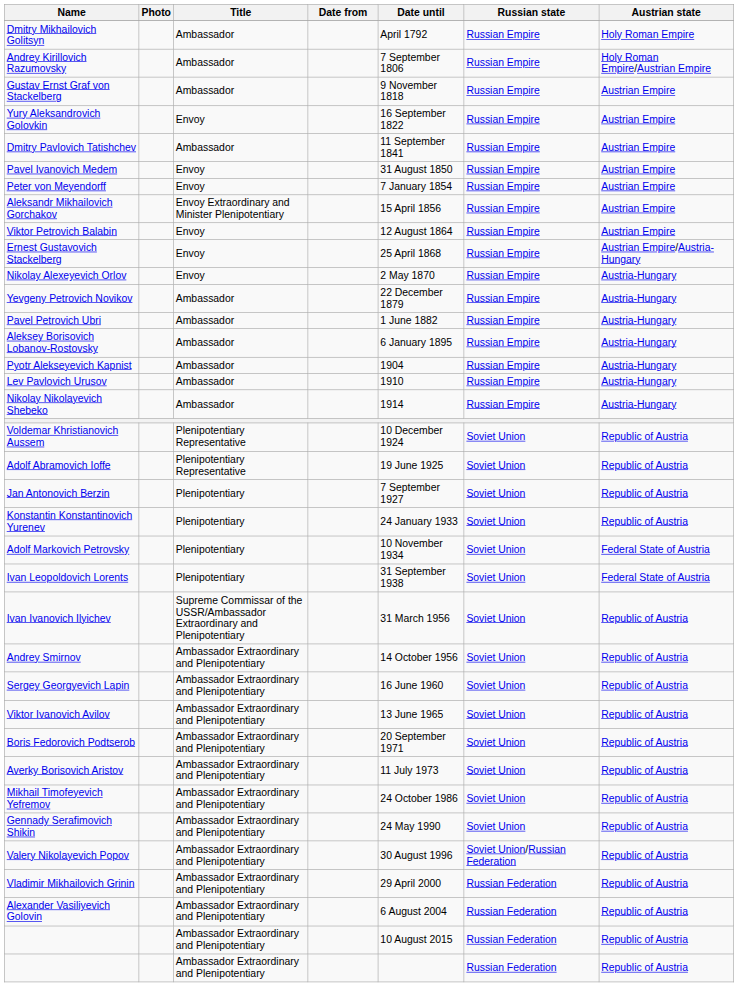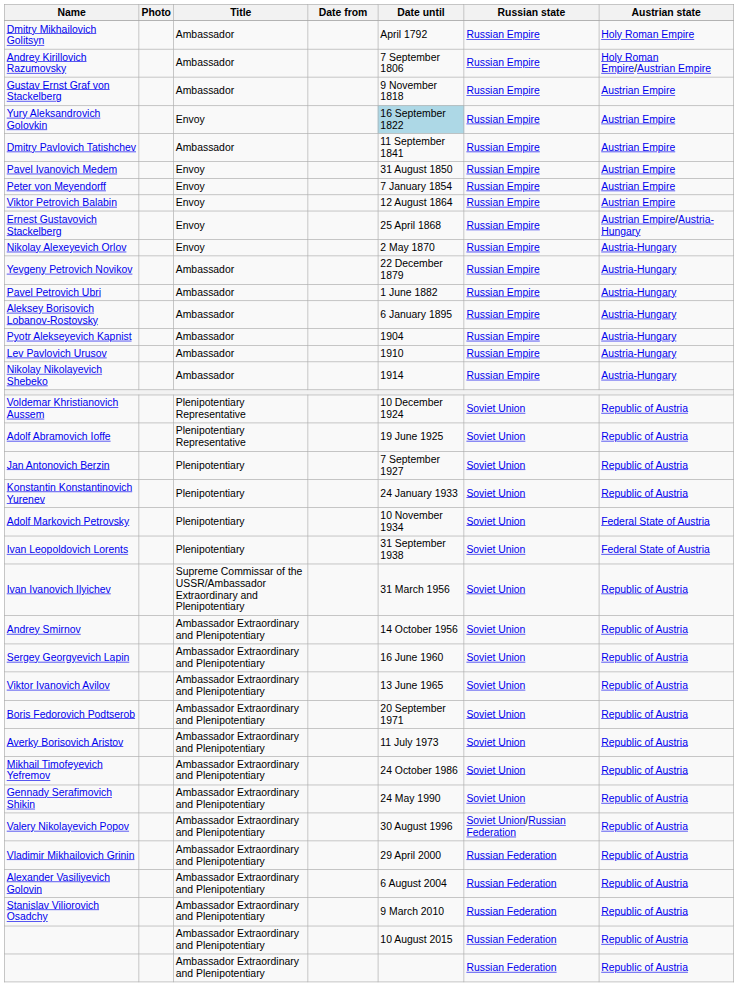 <table class="wikitable sortable">
 <tr valign="middle">
 <th width=200>Name</th>
 <th class="unsortable">Photo</th>
 <th width=200>Title</th>
 <th width=100>Date from</th>
 <th width=125 class="unsortable">Date until</th>
 <th width=200 class="unsortable">Russian state</th>
 <th width=200 class="unsortable">Austrian state</th>
 </tr>
 <tr style="font-weight:bold; background-color: #DDDDDD">
 </tr>
 <tr>
 <td><a href='#'>Dmitry Mikhailovich Golitsyn</a></td>
 <td></td>
 <td>Ambassador</td>
 <td></td>
 <td>April 1792</td>
 <td><a href='#'>Russian Empire</a></td>
 <td><a href='#'>Holy Roman Empire</a></td>
 </tr>
 <tr>
 <td><a href='#'>Andrey Kirillovich Razumovsky</a></td>
 <td></td>
 <td>Ambassador</td>
 <td></td>
 <td>7 September 1806</td>
 <td><a href='#'>Russian Empire</a></td>
 <td><a href='#'>Holy Roman Empire</a>/<a href='#'>Austrian Empire</a></td>
 </tr>
 <tr>
 <td><a href='#'>Gustav Ernst Graf von Stackelberg</a></td>
 <td></td>
 <td>Ambassador</td>
 <td></td>
 <td>9 November 1818</td>
 <td><a href='#'>Russian Empire</a></td>
 <td><a href='#'>Austrian Empire</a></td>
 </tr>
 <tr>
 <td><a href='#'>Yury Aleksandrovich Golovkin</a></td>
 <td></td>
 <td>Envoy</td>
 <td></td>
-<td>16 September 1822</td>
+<td style="background: lightblue;">16 September 1822</td>
 <td><a href='#'>Russian Empire</a></td>
 <td><a href='#'>Austrian Empire</a></td>
 </tr>
 <tr>
 <td><a href='#'>Dmitry Pavlovich Tatishchev</a></td>
 <td></td>
 <td>Ambassador</td>
 <td></td>
 <td>11 September 1841</td>
 <td><a href='#'>Russian Empire</a></td>
 <td><a href='#'>Austrian Empire</a></td>
 </tr>
 <tr>
 <td><a href='#'>Pavel Ivanovich Medem</a></td>
 <td></td>
 <td>Envoy</td>
 <td></td>
 <td>31 August 1850</td>
 <td><a href='#'>Russian Empire</a></td>
 <td><a href='#'>Austrian Empire</a></td>
 </tr>
 <tr>
 <td><a href='#'>Peter von Meyendorff</a></td>
 <td></td>
 <td>Envoy</td>
 <td></td>
 <td>7 January 1854</td>
-<td><a href='#'>Russian Empire</a></td>
-<td><a href='#'>Austrian Empire</a></td>
-</tr>
-<tr>
-<td><a href='#'>Aleksandr Mikhailovich Gorchakov</a></td>
-<td></td>
-<td>Envoy Extraordinary and Minister Plenipotentiary</td>
-<td></td>
-<td>15 April 1856</td>
 <td><a href='#'>Russian Empire</a></td>
 <td><a href='#'>Austrian Empire</a></td>
 </tr>
 <tr>
 <td><a href='#'>Viktor Petrovich Balabin</a></td>
 <td></td>
 <td>Envoy</td>
 <td></td>
 <td>12 August 1864</td>
 <td><a href='#'>Russian Empire</a></td>
 <td><a href='#'>Austrian Empire</a></td>
 </tr>
 <tr>
 <td><a href='#'>Ernest Gustavovich Stackelberg</a></td>
 <td></td>
 <td>Envoy</td>
 <td></td>
 <td>25 April 1868</td>
 <td><a href='#'>Russian Empire</a></td>
 <td><a href='#'>Austrian Empire</a>/<a href='#'>Austria-Hungary</a></td>
 </tr>
 <tr>
 <td><a href='#'>Nikolay Alexeyevich Orlov</a></td>
 <td></td>
 <td>Envoy</td>
 <td></td>
 <td>2 May 1870</td>
 <td><a href='#'>Russian Empire</a></td>
 <td><a href='#'>Austria-Hungary</a></td>
 </tr>
 <tr>
 <td><a href='#'>Yevgeny Petrovich Novikov</a></td>
 <td></td>
 <td>Ambassador</td>
 <td></td>
 <td>22 December 1879</td>
 <td><a href='#'>Russian Empire</a></td>
 <td><a href='#'>Austria-Hungary</a></td>
 </tr>
 <tr>
 <td><a href='#'>Pavel Petrovich Ubri</a></td>
 <td></td>
 <td>Ambassador</td>
 <td></td>
 <td>1 June 1882</td>
 <td><a href='#'>Russian Empire</a></td>
 <td><a href='#'>Austria-Hungary</a></td>
 </tr>
 <tr>
 <td><a href='#'>Aleksey Borisovich Lobanov-Rostovsky</a></td>
 <td></td>
 <td>Ambassador</td>
 <td></td>
 <td>6 January 1895</td>
 <td><a href='#'>Russian Empire</a></td>
 <td><a href='#'>Austria-Hungary</a></td>
 </tr>
 <tr>
 <td><a href='#'>Pyotr Alekseyevich Kapnist</a></td>
 <td></td>
 <td>Ambassador</td>
 <td></td>
 <td>1904</td>
 <td><a href='#'>Russian Empire</a></td>
 <td><a href='#'>Austria-Hungary</a></td>
 </tr>
 <tr>
 <td><a href='#'>Lev Pavlovich Urusov</a></td>
 <td></td>
 <td>Ambassador</td>
 <td></td>
 <td>1910</td>
 <td><a href='#'>Russian Empire</a></td>
 <td><a href='#'>Austria-Hungary</a></td>
 </tr>
 <tr>
 <td><a href='#'>Nikolay Nikolayevich Shebeko</a></td>
 <td></td>
 <td>Ambassador</td>
 <td></td>
 <td>1914</td>
 <td><a href='#'>Russian Empire</a></td>
 <td><a href='#'>Austria-Hungary</a></td>
 </tr>
 <tr>
 <th colspan=7></th>
 </tr>
 <tr>
 <td><a href='#'>Voldemar Khristianovich Aussem</a></td>
 <td></td>
 <td>Plenipotentiary Representative</td>
 <td></td>
 <td>10 December 1924</td>
 <td><a href='#'>Soviet Union</a></td>
 <td><a href='#'>Republic of Austria</a></td>
 </tr>
 <tr>
 <td><a href='#'>Adolf Abramovich Ioffe</a></td>
 <td></td>
 <td>Plenipotentiary Representative</td>
 <td></td>
 <td>19 June 1925</td>
 <td><a href='#'>Soviet Union</a></td>
 <td><a href='#'>Republic of Austria</a></td>
 </tr>
 <tr>
 <td><a href='#'>Jan Antonovich Berzin</a></td>
 <td></td>
 <td>Plenipotentiary</td>
 <td></td>
 <td>7 September 1927</td>
 <td><a href='#'>Soviet Union</a></td>
 <td><a href='#'>Republic of Austria</a></td>
 </tr>
 <tr>
 <td><a href='#'>Konstantin Konstantinovich Yurenev</a></td>
 <td></td>
 <td>Plenipotentiary</td>
 <td></td>
 <td>24 January 1933</td>
 <td><a href='#'>Soviet Union</a></td>
 <td><a href='#'>Republic of Austria</a></td>
 </tr>
 <tr>
 <td><a href='#'>Adolf Markovich Petrovsky</a></td>
 <td></td>
 <td>Plenipotentiary</td>
 <td></td>
 <td>10 November 1934</td>
 <td><a href='#'>Soviet Union</a></td>
 <td><a href='#'>Federal State of Austria</a></td>
 </tr>
 <tr>
 <td><a href='#'>Ivan Leopoldovich Lorents</a></td>
 <td></td>
 <td>Plenipotentiary</td>
 <td></td>
 <td>31 September 1938</td>
 <td><a href='#'>Soviet Union</a></td>
 <td><a href='#'>Federal State of Austria</a></td>
 </tr>
 <tr>
 <td><a href='#'>Ivan Ivanovich Ilyichev</a></td>
 <td></td>
 <td>Supreme Commissar of the USSR/Ambassador Extraordinary and Plenipotentiary</td>
 <td></td>
 <td>31 March 1956</td>
 <td><a href='#'>Soviet Union</a></td>
 <td><a href='#'>Republic of Austria</a></td>
 </tr>
 <tr>
 <td><a href='#'>Andrey Smirnov</a></td>
 <td></td>
 <td>Ambassador Extraordinary and Plenipotentiary</td>
 <td></td>
 <td>14 October 1956</td>
 <td><a href='#'>Soviet Union</a></td>
 <td><a href='#'>Republic of Austria</a></td>
 </tr>
 <tr>
 <td><a href='#'>Sergey Georgyevich Lapin</a></td>
 <td></td>
 <td>Ambassador Extraordinary and Plenipotentiary</td>
 <td></td>
 <td>16 June 1960</td>
 <td><a href='#'>Soviet Union</a></td>
 <td><a href='#'>Republic of Austria</a></td>
 </tr>
 <tr>
 <td><a href='#'>Viktor Ivanovich Avilov</a></td>
 <td></td>
 <td>Ambassador Extraordinary and Plenipotentiary</td>
 <td></td>
 <td>13 June 1965</td>
 <td><a href='#'>Soviet Union</a></td>
 <td><a href='#'>Republic of Austria</a></td>
 </tr>
 <tr>
 <td><a href='#'>Boris Fedorovich Podtserob</a></td>
 <td></td>
 <td>Ambassador Extraordinary and Plenipotentiary</td>
 <td></td>
 <td>20 September 1971</td>
 <td><a href='#'>Soviet Union</a></td>
 <td><a href='#'>Republic of Austria</a></td>
 </tr>
 <tr>
 <td><a href='#'>Averky Borisovich Aristov</a></td>
 <td></td>
 <td>Ambassador Extraordinary and Plenipotentiary</td>
 <td></td>
 <td>11 July 1973</td>
 <td><a href='#'>Soviet Union</a></td>
 <td><a href='#'>Republic of Austria</a></td>
 </tr>
 <tr>
 <td><a href='#'>Mikhail Timofeyevich Yefremov</a></td>
 <td></td>
 <td>Ambassador Extraordinary and Plenipotentiary</td>
 <td></td>
 <td>24 October 1986</td>
 <td><a href='#'>Soviet Union</a></td>
 <td><a href='#'>Republic of Austria</a></td>
 </tr>
 <tr>
 <td><a href='#'>Gennady Serafimovich Shikin</a></td>
 <td></td>
 <td>Ambassador Extraordinary and Plenipotentiary</td>
 <td></td>
 <td>24 May 1990</td>
 <td><a href='#'>Soviet Union</a></td>
 <td><a href='#'>Republic of Austria</a></td>
 </tr>
 <tr>
 <td><a href='#'>Valery Nikolayevich Popov</a></td>
 <td></td>
 <td>Ambassador Extraordinary and Plenipotentiary</td>
 <td></td>
 <td>30 August 1996</td>
 <td><a href='#'>Soviet Union</a>/<a href='#'>Russian Federation</a></td>
 <td><a href='#'>Republic of Austria</a></td>
 </tr>
 <tr>
 <td><a href='#'>Vladimir Mikhailovich Grinin</a></td>
 <td></td>
 <td>Ambassador Extraordinary and Plenipotentiary</td>
 <td></td>
 <td>29 April 2000</td>
 <td><a href='#'>Russian Federation</a></td>
 <td><a href='#'>Republic of Austria</a></td>
 </tr>
 <tr>
 <td><a href='#'>Alexander Vasiliyevich Golovin</a></td>
 <td></td>
 <td>Ambassador Extraordinary and Plenipotentiary</td>
 <td></td>
 <td>6 August 2004</td>
 <td><a href='#'>Russian Federation</a></td>
 <td><a href='#'>Republic of Austria</a></td>
 </tr>
 <tr>
+<td><a href='#'>Stanislav Viliorovich Osadchy</a></td>
+<td></td>
+<td>Ambassador Extraordinary and Plenipotentiary</td>
+<td></td>
+<td>9 March 2010</td>
+<td><a href='#'>Russian Federation</a></td>
+<td><a href='#'>Republic of Austria</a></td>
+</tr>
+<tr>
 <td></td>
 <td></td>
 <td>Ambassador Extraordinary and Plenipotentiary</td>
 <td></td>
 <td>10 August 2015</td>
 <td><a href='#'>Russian Federation</a></td>
 <td><a href='#'>Republic of Austria</a></td>
 </tr>
 <tr>
 <td></td>
 <td></td>
 <td>Ambassador Extraordinary and Plenipotentiary</td>
 <td></td>
 <td></td>
 <td><a href='#'>Russian Federation</a></td>
 <td><a href='#'>Republic of Austria</a></td>
 </tr>
 </table>
